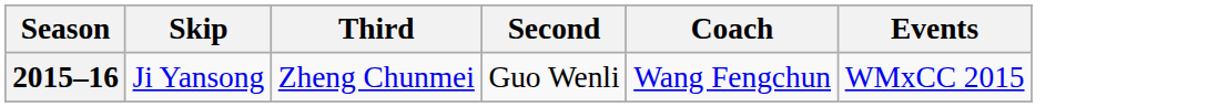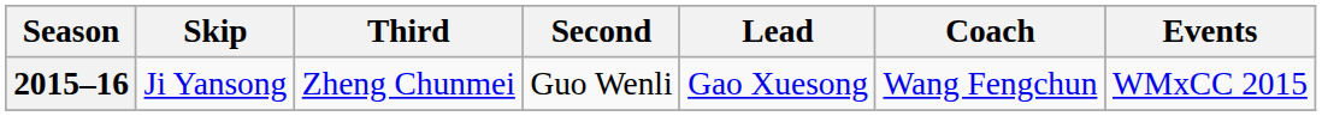 <table class="wikitable">
 <tr>
 <th scope="col">Season</th>
 <th scope="col">Skip</th>
 <th scope="col">Third</th>
 <th scope="col">Second</th>
+<th scope="col">Lead</th>
 <th scope="col">Coach</th>
 <th scope="col">Events</th>
 </tr>
 <tr>
 <th scope="row">2015–16</th>
 <td><a href='#'>Ji Yansong</a></td>
 <td><a href='#'>Zheng Chunmei</a></td>
 <td>Guo Wenli</td>
+<td><a href='#'>Gao Xuesong</a></td>
 <td><a href='#'>Wang Fengchun</a></td>
 <td><a href='#'>WMxCC 2015</a> </td>
 </tr>
 </table>
